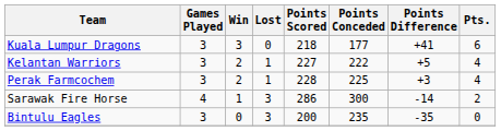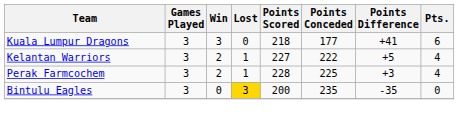 <table class="wikitable" style="text-align:center">
 <tr>
 <th width=200>Team</th>
 <th width=25>Games Played</th>
 <th width=25>Win</th>
 <th width=25>Lost</th>
 <th width=25>Points Scored</th>
 <th width=25>Points Conceded</th>
 <th width=25>Points Difference</th>
 <th width=35>Pts.</th>
 </tr>
 <tr>
 <td align=left> <a href='#'>Kuala Lumpur Dragons</a></td>
 <td>3</td>
 <td>3</td>
 <td>0</td>
 <td>218</td>
 <td>177</td>
 <td>+41</td>
 <td>6</td>
 </tr>
 <tr>
 <td align=left> <a href='#'>Kelantan Warriors</a></td>
 <td>3</td>
 <td>2</td>
 <td>1</td>
 <td>227</td>
 <td>222</td>
 <td>+5</td>
 <td>4</td>
 </tr>
 <tr>
 <td align=left> <a href='#'>Perak Farmcochem</a></td>
 <td>3</td>
 <td>2</td>
 <td>1</td>
 <td>228</td>
 <td>225</td>
 <td>+3</td>
 <td>4</td>
 </tr>
 <tr>
-<td align=left> Sarawak Fire Horse</td>
-<td>4</td>
-<td>1</td>
-<td>3</td>
-<td>286</td>
-<td>300</td>
-<td>-14</td>
-<td>2</td>
-</tr>
-<tr>
 <td align=left> <a href='#'>Bintulu Eagles</a></td>
 <td>3</td>
 <td>0</td>
-<td>3</td>
+<td style="background: gold;">3</td>
 <td>200</td>
 <td>235</td>
 <td>-35</td>
 <td>0</td>
 </tr>
 <tr>
 </tr>
 </table>
